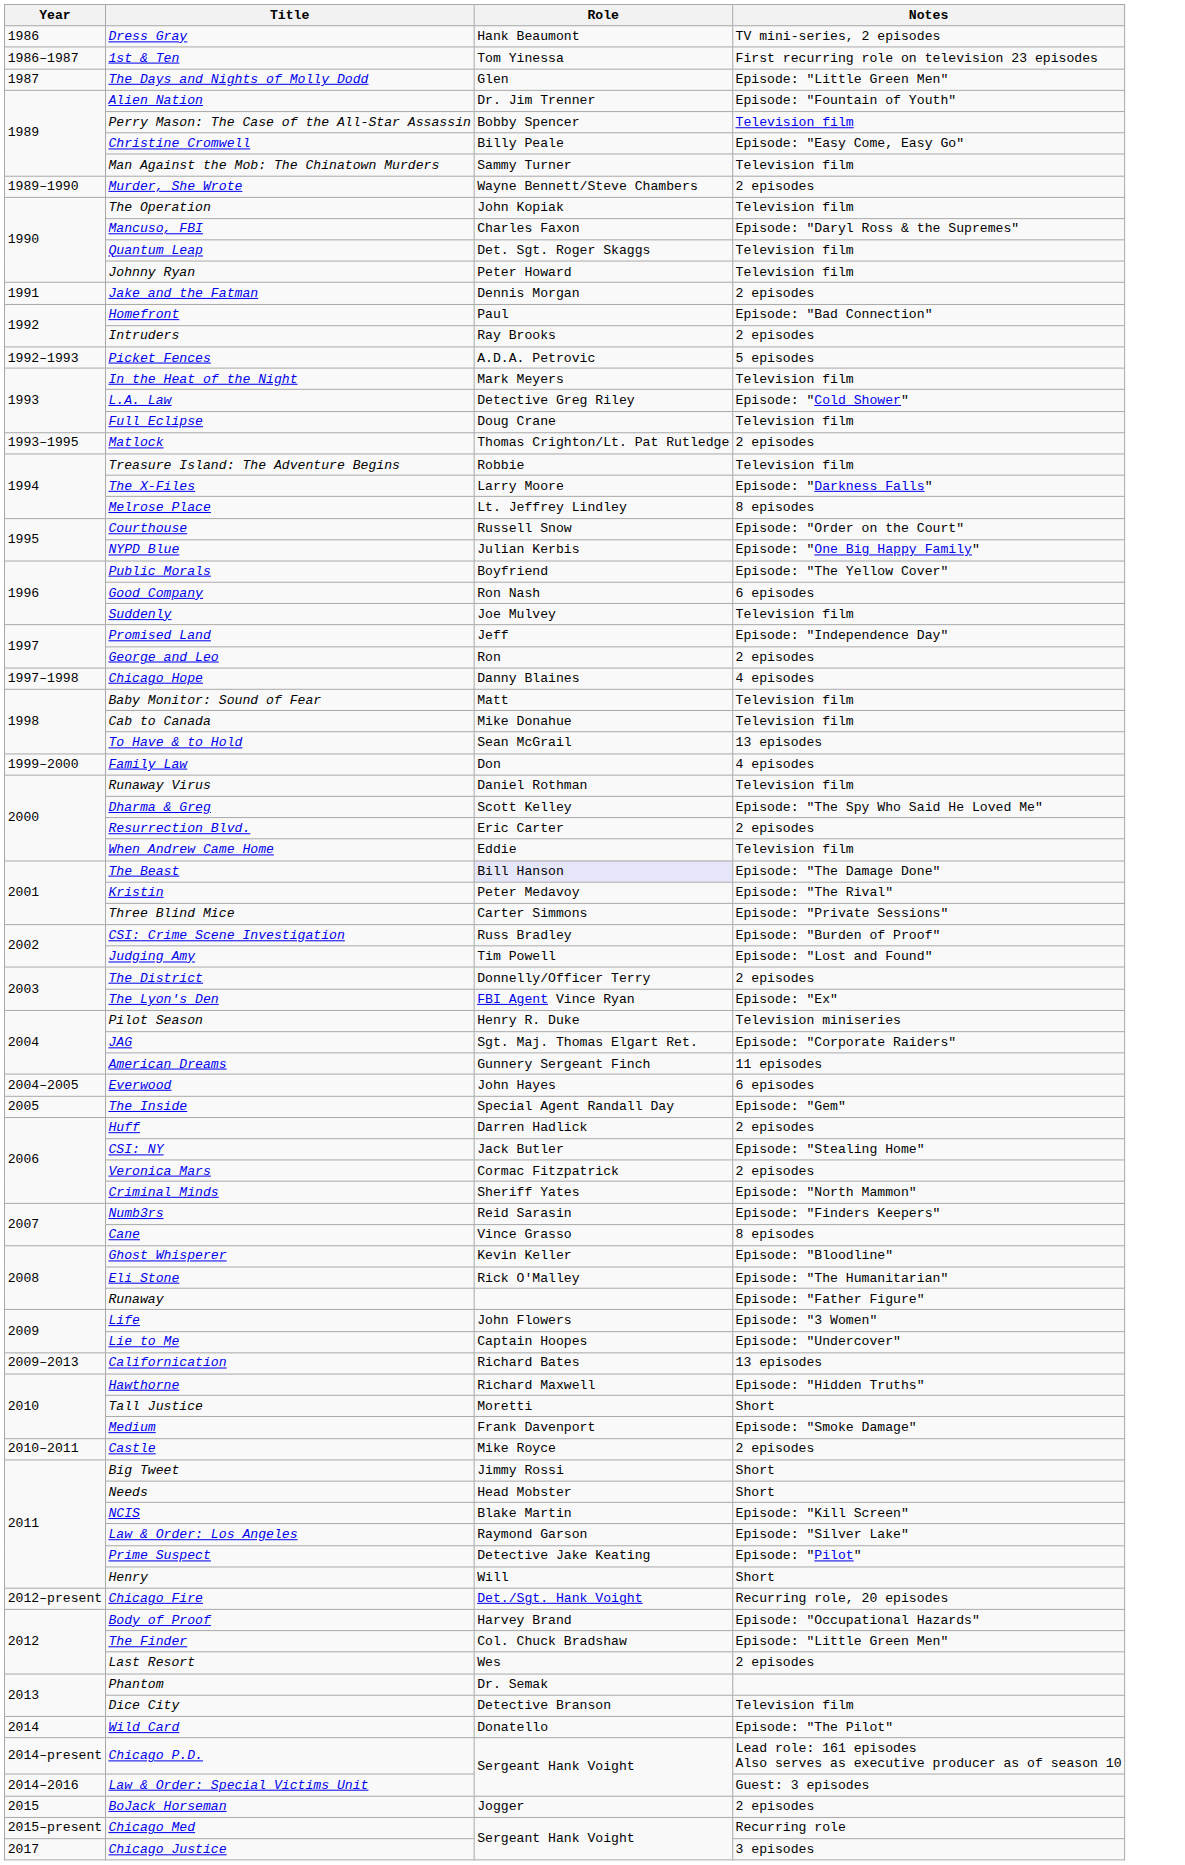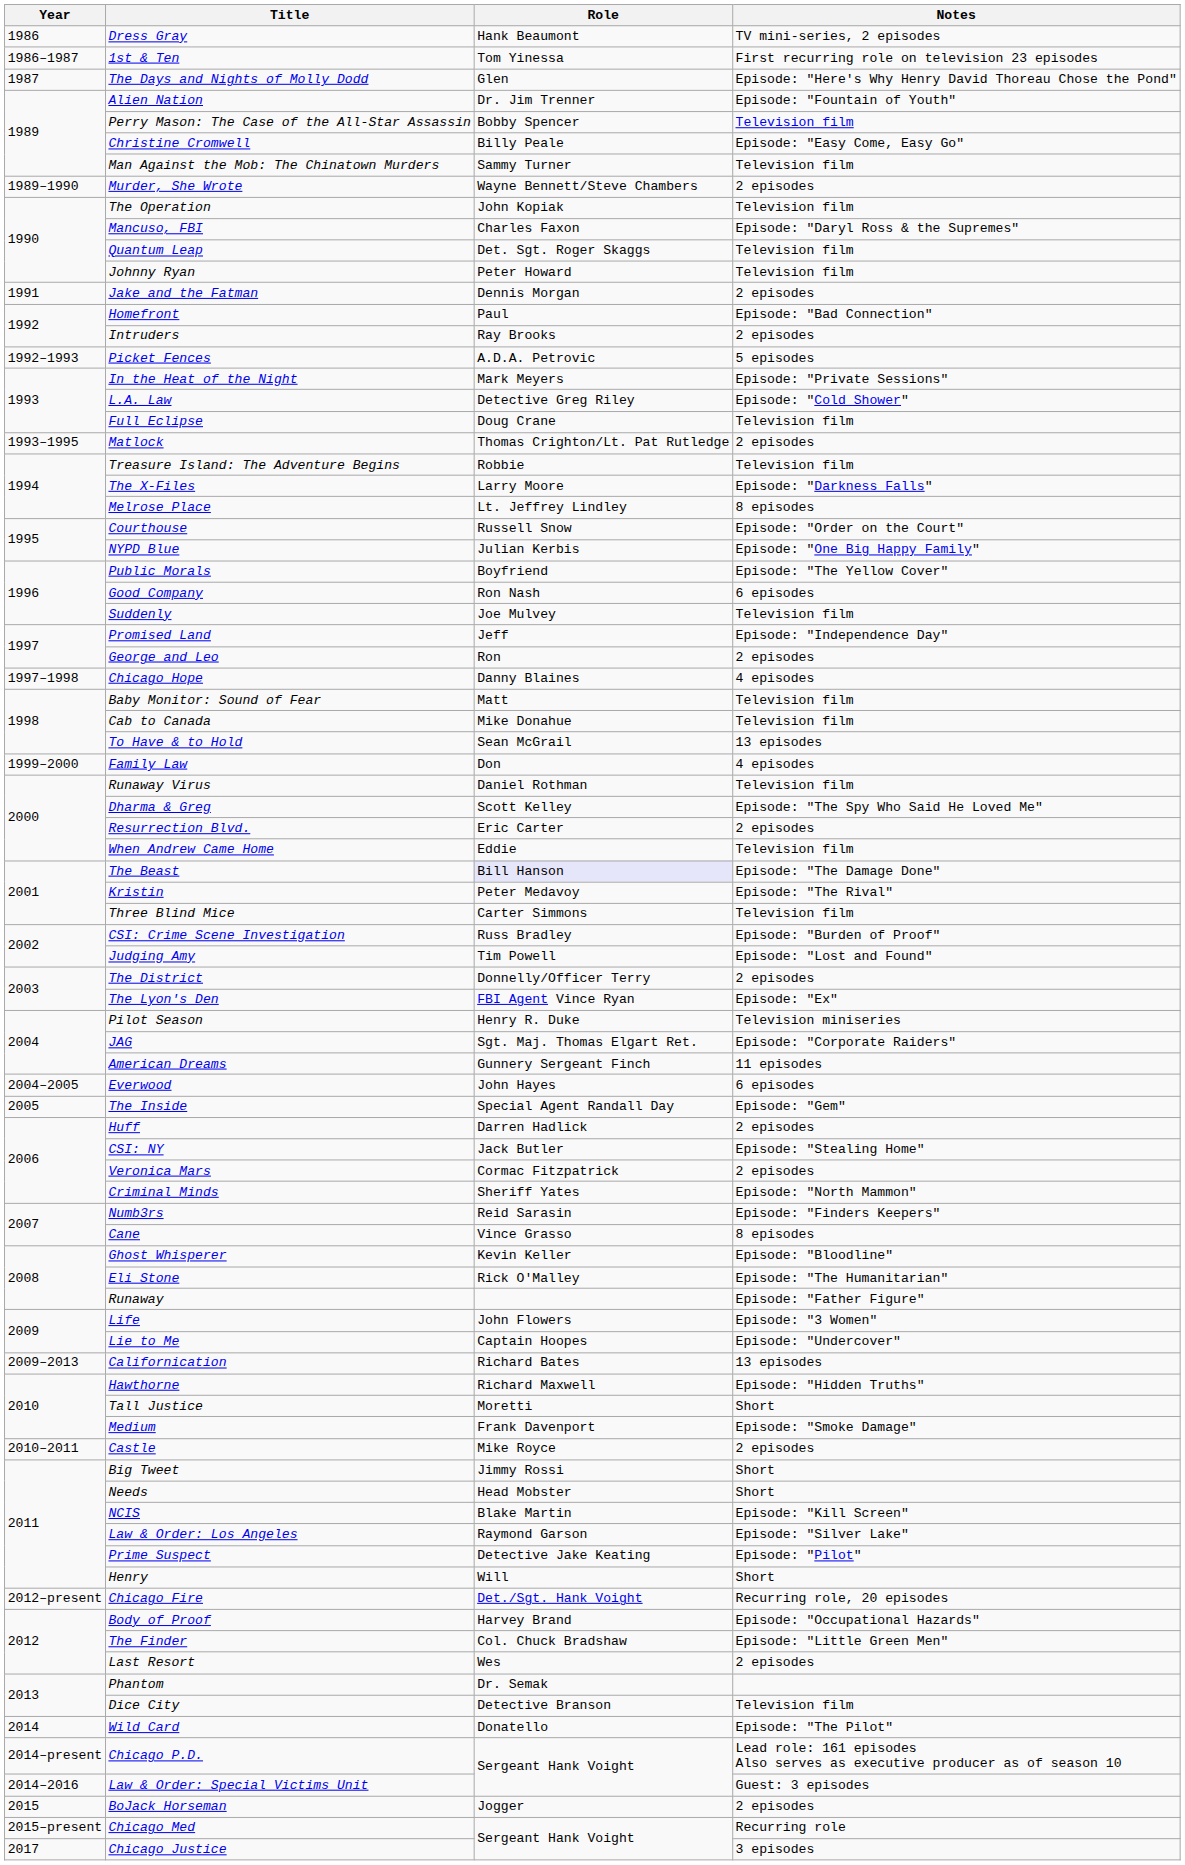 <table class="wikitable">
 <tr>
 <th>Year</th>
 <th>Title</th>
 <th>Role</th>
 <th>Notes</th>
 </tr>
 <tr>
 <td>1986</td>
 <td><em><a href='#'>Dress Gray</a></em></td>
 <td>Hank Beaumont</td>
 <td>TV mini-series, 2 episodes</td>
 </tr>
 <tr>
 <td>1986–1987</td>
 <td><em><a href='#'>1st & Ten</a></em></td>
 <td>Tom Yinessa</td>
 <td>First recurring role on television 23 episodes</td>
 </tr>
 <tr>
 <td>1987</td>
 <td><em><a href='#'>The Days and Nights of Molly Dodd</a></em></td>
 <td>Glen</td>
-<td>Episode: "Little Green Men"</td>
+<td>Episode: "Here's Why Henry David Thoreau Chose the Pond"</td>
 </tr>
 <tr>
 <td rowspan="4">1989</td>
 <td><em><a href='#'>Alien Nation</a></em></td>
 <td>Dr. Jim Trenner</td>
 <td>Episode: "Fountain of Youth"</td>
 </tr>
 <tr>
 <td><em>Perry Mason: The Case of the All-Star Assassin</em></td>
 <td>Bobby Spencer</td>
 <td><a href='#'>Television film</a></td>
 </tr>
 <tr>
 <td><em><a href='#'>Christine Cromwell</a></em></td>
 <td>Billy Peale</td>
 <td>Episode: "Easy Come, Easy Go"</td>
 </tr>
 <tr>
 <td><em>Man Against the Mob: The Chinatown Murders</em></td>
 <td>Sammy Turner</td>
 <td>Television film</td>
 </tr>
 <tr>
 <td>1989–1990</td>
 <td><em><a href='#'>Murder, She Wrote</a></em></td>
 <td>Wayne Bennett/Steve Chambers</td>
 <td>2 episodes</td>
 </tr>
 <tr>
 <td rowspan="4">1990</td>
 <td><em>The Operation</em></td>
 <td>John Kopiak</td>
 <td>Television film</td>
 </tr>
 <tr>
 <td><em><a href='#'>Mancuso, FBI</a></em></td>
 <td>Charles Faxon</td>
 <td>Episode: "Daryl Ross & the Supremes"</td>
 </tr>
 <tr>
 <td><em><a href='#'>Quantum Leap</a></em></td>
 <td>Det. Sgt. Roger Skaggs</td>
 <td>Television film</td>
 </tr>
 <tr>
 <td><em>Johnny Ryan</em></td>
 <td>Peter Howard</td>
 <td>Television film</td>
 </tr>
 <tr>
 <td>1991</td>
 <td><em><a href='#'>Jake and the Fatman</a></em></td>
 <td>Dennis Morgan</td>
 <td>2 episodes</td>
 </tr>
 <tr>
 <td rowspan="2">1992</td>
 <td><em><a href='#'>Homefront</a></em></td>
 <td>Paul</td>
 <td>Episode: "Bad Connection"</td>
 </tr>
 <tr>
 <td><em>Intruders</em></td>
 <td>Ray Brooks</td>
 <td>2 episodes</td>
 </tr>
 <tr>
 <td>1992–1993</td>
 <td><em><a href='#'>Picket Fences</a></em></td>
 <td>A.D.A. Petrovic</td>
 <td>5 episodes</td>
 </tr>
 <tr>
 <td rowspan="3">1993</td>
 <td><em><a href='#'>In the Heat of the Night</a></em></td>
 <td>Mark Meyers</td>
-<td>Television film</td>
+<td>Episode: "Private Sessions"</td>
 </tr>
 <tr>
 <td><em><a href='#'>L.A. Law</a></em></td>
 <td>Detective Greg Riley</td>
 <td>Episode: "<a href='#'>Cold Shower</a>"</td>
 </tr>
 <tr>
 <td><em><a href='#'>Full Eclipse</a></em></td>
 <td>Doug Crane</td>
 <td>Television film</td>
 </tr>
 <tr>
 <td>1993–1995</td>
 <td><em><a href='#'>Matlock</a></em></td>
 <td>Thomas Crighton/Lt. Pat Rutledge</td>
 <td>2 episodes</td>
 </tr>
 <tr>
 <td rowspan="3">1994</td>
 <td><em>Treasure Island: The Adventure Begins</em></td>
 <td>Robbie</td>
 <td>Television film</td>
 </tr>
 <tr>
 <td><em><a href='#'>The X-Files</a></em></td>
 <td>Larry Moore</td>
 <td>Episode: "<a href='#'>Darkness Falls</a>"</td>
 </tr>
 <tr>
 <td><em><a href='#'>Melrose Place</a></em></td>
 <td>Lt. Jeffrey Lindley</td>
 <td>8 episodes</td>
 </tr>
 <tr>
 <td rowspan="2">1995</td>
 <td><em><a href='#'>Courthouse</a></em></td>
 <td>Russell Snow</td>
 <td>Episode: "Order on the Court"</td>
 </tr>
 <tr>
 <td><em><a href='#'>NYPD Blue</a></em></td>
 <td>Julian Kerbis</td>
 <td>Episode: "<a href='#'>One Big Happy Family</a>"</td>
 </tr>
 <tr>
 <td rowspan="3">1996</td>
 <td><em><a href='#'>Public Morals</a></em></td>
 <td>Boyfriend</td>
 <td>Episode: "The Yellow Cover"</td>
 </tr>
 <tr>
 <td><em><a href='#'>Good Company</a></em></td>
 <td>Ron Nash</td>
 <td>6 episodes</td>
 </tr>
 <tr>
 <td><em><a href='#'>Suddenly</a></em></td>
 <td>Joe Mulvey</td>
 <td>Television film</td>
 </tr>
 <tr>
 <td rowspan="2">1997</td>
 <td><em><a href='#'>Promised Land</a></em></td>
 <td>Jeff</td>
 <td>Episode: "Independence Day"</td>
 </tr>
 <tr>
 <td><em><a href='#'>George and Leo</a></em></td>
 <td>Ron</td>
 <td>2 episodes</td>
 </tr>
 <tr>
 <td>1997–1998</td>
 <td><em><a href='#'>Chicago Hope</a></em></td>
 <td>Danny Blaines</td>
 <td>4 episodes</td>
 </tr>
 <tr>
 <td rowspan="3">1998</td>
 <td><em>Baby Monitor: Sound of Fear</em></td>
 <td>Matt</td>
 <td>Television film</td>
 </tr>
 <tr>
 <td><em>Cab to Canada</em></td>
 <td>Mike Donahue</td>
 <td>Television film</td>
 </tr>
 <tr>
 <td><em><a href='#'>To Have & to Hold</a></em></td>
 <td>Sean McGrail</td>
 <td>13 episodes</td>
 </tr>
 <tr>
 <td>1999–2000</td>
 <td><em><a href='#'>Family Law</a></em></td>
 <td>Don</td>
 <td>4 episodes</td>
 </tr>
 <tr>
 <td rowspan="4">2000</td>
 <td><em>Runaway Virus</em></td>
 <td>Daniel Rothman</td>
 <td>Television film</td>
 </tr>
 <tr>
 <td><em><a href='#'>Dharma & Greg</a></em></td>
 <td>Scott Kelley</td>
 <td>Episode: "The Spy Who Said He Loved Me"</td>
 </tr>
 <tr>
 <td><em><a href='#'>Resurrection Blvd.</a></em></td>
 <td>Eric Carter</td>
 <td>2 episodes</td>
 </tr>
 <tr>
 <td><em><a href='#'>When Andrew Came Home</a></em></td>
 <td>Eddie</td>
 <td>Television film</td>
 </tr>
 <tr>
 <td rowspan="3">2001</td>
 <td><em><a href='#'>The Beast</a></em></td>
 <td style="background: lavender;">Bill Hanson</td>
 <td>Episode: "The Damage Done"</td>
 </tr>
 <tr>
 <td><em><a href='#'>Kristin</a></em></td>
 <td>Peter Medavoy</td>
 <td>Episode: "The Rival"</td>
 </tr>
 <tr>
 <td><em>Three Blind Mice</em></td>
 <td>Carter Simmons</td>
-<td>Episode: "Private Sessions"</td>
+<td>Television film</td>
 </tr>
 <tr>
 <td rowspan="2">2002</td>
 <td><em><a href='#'>CSI: Crime Scene Investigation</a></em></td>
 <td>Russ Bradley</td>
 <td>Episode: "Burden of Proof"</td>
 </tr>
 <tr>
 <td><em><a href='#'>Judging Amy</a></em></td>
 <td>Tim Powell</td>
 <td>Episode: "Lost and Found"</td>
 </tr>
 <tr>
 <td rowspan="2">2003</td>
 <td><em><a href='#'>The District</a></em></td>
 <td>Donnelly/Officer Terry</td>
 <td>2 episodes</td>
 </tr>
 <tr>
 <td><em><a href='#'>The Lyon's Den</a></em></td>
 <td><a href='#'>FBI Agent</a> Vince Ryan</td>
 <td>Episode: "Ex"</td>
 </tr>
 <tr>
 <td rowspan="3">2004</td>
 <td><em>Pilot Season</em></td>
 <td>Henry R. Duke</td>
 <td>Television miniseries</td>
 </tr>
 <tr>
 <td><em><a href='#'>JAG</a></em></td>
 <td>Sgt. Maj. Thomas Elgart Ret.</td>
 <td>Episode: "Corporate Raiders"</td>
 </tr>
 <tr>
 <td><em><a href='#'>American Dreams</a></em></td>
 <td>Gunnery Sergeant Finch</td>
 <td>11 episodes</td>
 </tr>
 <tr>
 <td>2004–2005</td>
 <td><em><a href='#'>Everwood</a></em></td>
 <td>John Hayes</td>
 <td>6 episodes</td>
 </tr>
 <tr>
 <td>2005</td>
 <td><em><a href='#'>The Inside</a></em></td>
 <td>Special Agent Randall Day</td>
 <td>Episode: "Gem"</td>
 </tr>
 <tr>
 <td rowspan="4">2006</td>
 <td><em><a href='#'>Huff</a></em></td>
 <td>Darren Hadlick</td>
 <td>2 episodes</td>
 </tr>
 <tr>
 <td><em><a href='#'>CSI: NY</a></em></td>
 <td>Jack Butler</td>
 <td>Episode: "Stealing Home"</td>
 </tr>
 <tr>
 <td><em><a href='#'>Veronica Mars</a></em></td>
 <td>Cormac Fitzpatrick</td>
 <td>2 episodes</td>
 </tr>
 <tr>
 <td><em><a href='#'>Criminal Minds</a></em></td>
 <td>Sheriff Yates</td>
 <td>Episode: "North Mammon"</td>
 </tr>
 <tr>
 <td rowspan="2">2007</td>
 <td><em><a href='#'>Numb3rs</a></em></td>
 <td>Reid Sarasin</td>
 <td>Episode: "Finders Keepers"</td>
 </tr>
 <tr>
 <td><em><a href='#'>Cane</a></em></td>
 <td>Vince Grasso</td>
 <td>8 episodes</td>
 </tr>
 <tr>
 <td rowspan="3">2008</td>
 <td><em><a href='#'>Ghost Whisperer</a></em></td>
 <td>Kevin Keller</td>
 <td>Episode: "Bloodline"</td>
 </tr>
 <tr>
 <td><em><a href='#'>Eli Stone</a></em></td>
 <td>Rick O'Malley</td>
 <td>Episode: "The Humanitarian"</td>
 </tr>
 <tr>
 <td><em>Runaway</em></td>
 <td></td>
 <td>Episode: "Father Figure"</td>
 </tr>
 <tr>
 <td rowspan="2">2009</td>
 <td><em><a href='#'>Life</a></em></td>
 <td>John Flowers</td>
 <td>Episode: "3 Women"</td>
 </tr>
 <tr>
 <td><em><a href='#'>Lie to Me</a></em></td>
 <td>Captain Hoopes</td>
 <td>Episode: "Undercover"</td>
 </tr>
 <tr>
 <td>2009–2013</td>
 <td><em><a href='#'>Californication</a></em></td>
 <td>Richard Bates</td>
 <td>13 episodes</td>
 </tr>
 <tr>
 <td rowspan="3">2010</td>
 <td><em><a href='#'>Hawthorne</a></em></td>
 <td>Richard Maxwell</td>
 <td>Episode: "Hidden Truths"</td>
 </tr>
 <tr>
 <td><em>Tall Justice</em></td>
 <td>Moretti</td>
 <td>Short</td>
 </tr>
 <tr>
 <td><em><a href='#'>Medium</a></em></td>
 <td>Frank Davenport</td>
 <td>Episode: "Smoke Damage"</td>
 </tr>
 <tr>
 <td>2010–2011</td>
 <td><em><a href='#'>Castle</a></em></td>
 <td>Mike Royce</td>
 <td>2 episodes</td>
 </tr>
 <tr>
 <td rowspan="6">2011</td>
 <td><em>Big Tweet</em></td>
 <td>Jimmy Rossi</td>
 <td>Short</td>
 </tr>
 <tr>
 <td><em>Needs</em></td>
 <td>Head Mobster</td>
 <td>Short</td>
 </tr>
 <tr>
 <td><em><a href='#'>NCIS</a></em></td>
 <td>Blake Martin</td>
 <td>Episode: "Kill Screen"</td>
 </tr>
 <tr>
 <td><em><a href='#'>Law & Order: Los Angeles</a></em></td>
 <td>Raymond Garson</td>
 <td>Episode: "Silver Lake"</td>
 </tr>
 <tr>
 <td><em><a href='#'>Prime Suspect</a></em></td>
 <td>Detective Jake Keating</td>
 <td>Episode: "<a href='#'>Pilot</a>"</td>
 </tr>
 <tr>
 <td><em>Henry</em></td>
 <td>Will</td>
 <td>Short</td>
 </tr>
 <tr>
 <td>2012–present</td>
 <td><em><a href='#'>Chicago Fire</a></em></td>
 <td><a href='#'>Det./Sgt. Hank Voight</a></td>
 <td>Recurring role, 20 episodes</td>
 </tr>
 <tr>
 <td rowspan="3">2012</td>
 <td><em><a href='#'>Body of Proof</a></em></td>
 <td>Harvey Brand</td>
 <td>Episode: "Occupational Hazards"</td>
 </tr>
 <tr>
 <td><em><a href='#'>The Finder</a></em></td>
 <td>Col. Chuck Bradshaw</td>
 <td>Episode: "Little Green Men"</td>
 </tr>
 <tr>
 <td><em>Last Resort</em></td>
 <td>Wes</td>
 <td>2 episodes</td>
 </tr>
 <tr>
 <td rowspan="2">2013</td>
 <td><em>Phantom</em></td>
 <td>Dr. Semak</td>
 <td></td>
 </tr>
 <tr>
 <td><em>Dice City</em></td>
 <td>Detective Branson</td>
 <td>Television film</td>
 </tr>
 <tr>
 <td>2014</td>
 <td><em><a href='#'>Wild Card</a></em></td>
 <td>Donatello</td>
 <td>Episode: "The Pilot"</td>
 </tr>
 <tr>
 <td>2014–present</td>
 <td><em><a href='#'>Chicago P.D.</a></em></td>
 <td rowspan=2>Sergeant Hank Voight</td>
 <td>Lead role: 161 episodes<br>Also serves as executive producer as of season 10</td>
 </tr>
 <tr>
 <td>2014–2016</td>
 <td><em><a href='#'>Law & Order: Special Victims Unit</a></em></td>
 <td>Guest: 3 episodes</td>
 </tr>
 <tr>
 <td>2015</td>
 <td><em><a href='#'>BoJack Horseman</a></em></td>
 <td>Jogger</td>
 <td>2 episodes</td>
 </tr>
 <tr>
 <td>2015–present</td>
 <td><em><a href='#'>Chicago Med</a></em></td>
 <td rowspan=2>Sergeant Hank Voight</td>
 <td>Recurring role</td>
 </tr>
 <tr>
 <td>2017</td>
 <td><em><a href='#'>Chicago Justice</a></em></td>
 <td>3 episodes</td>
 </tr>
 </table>
